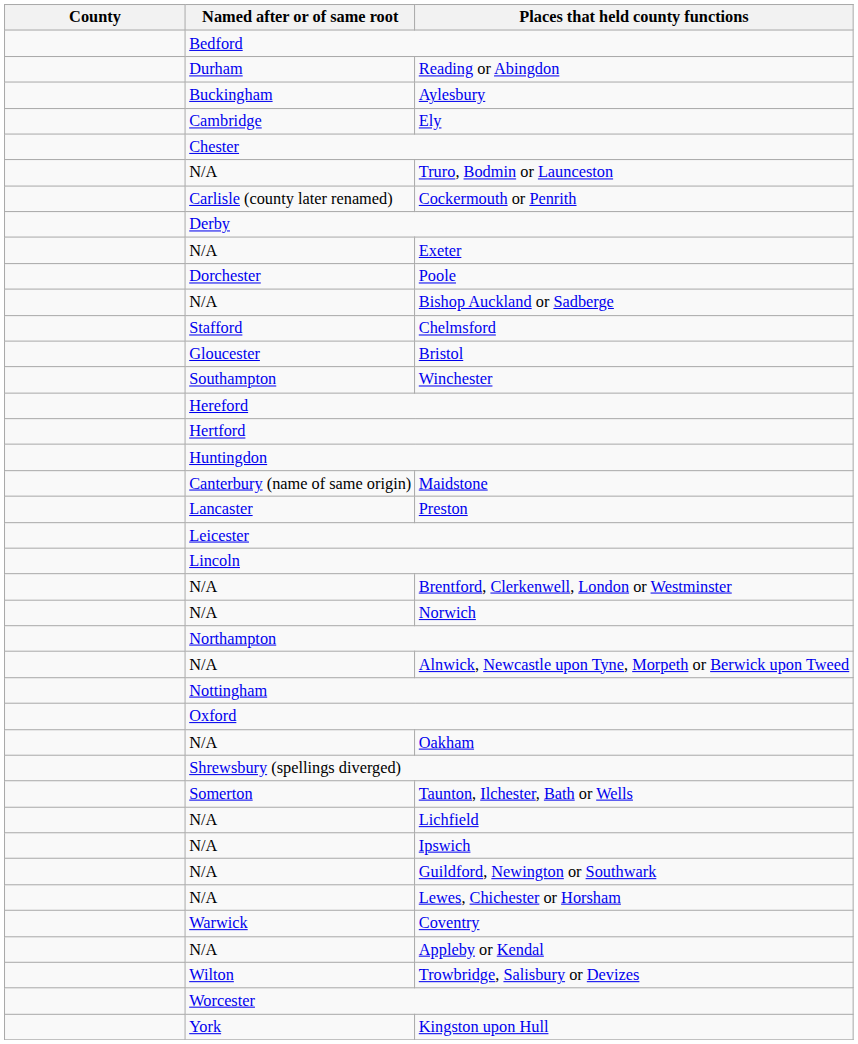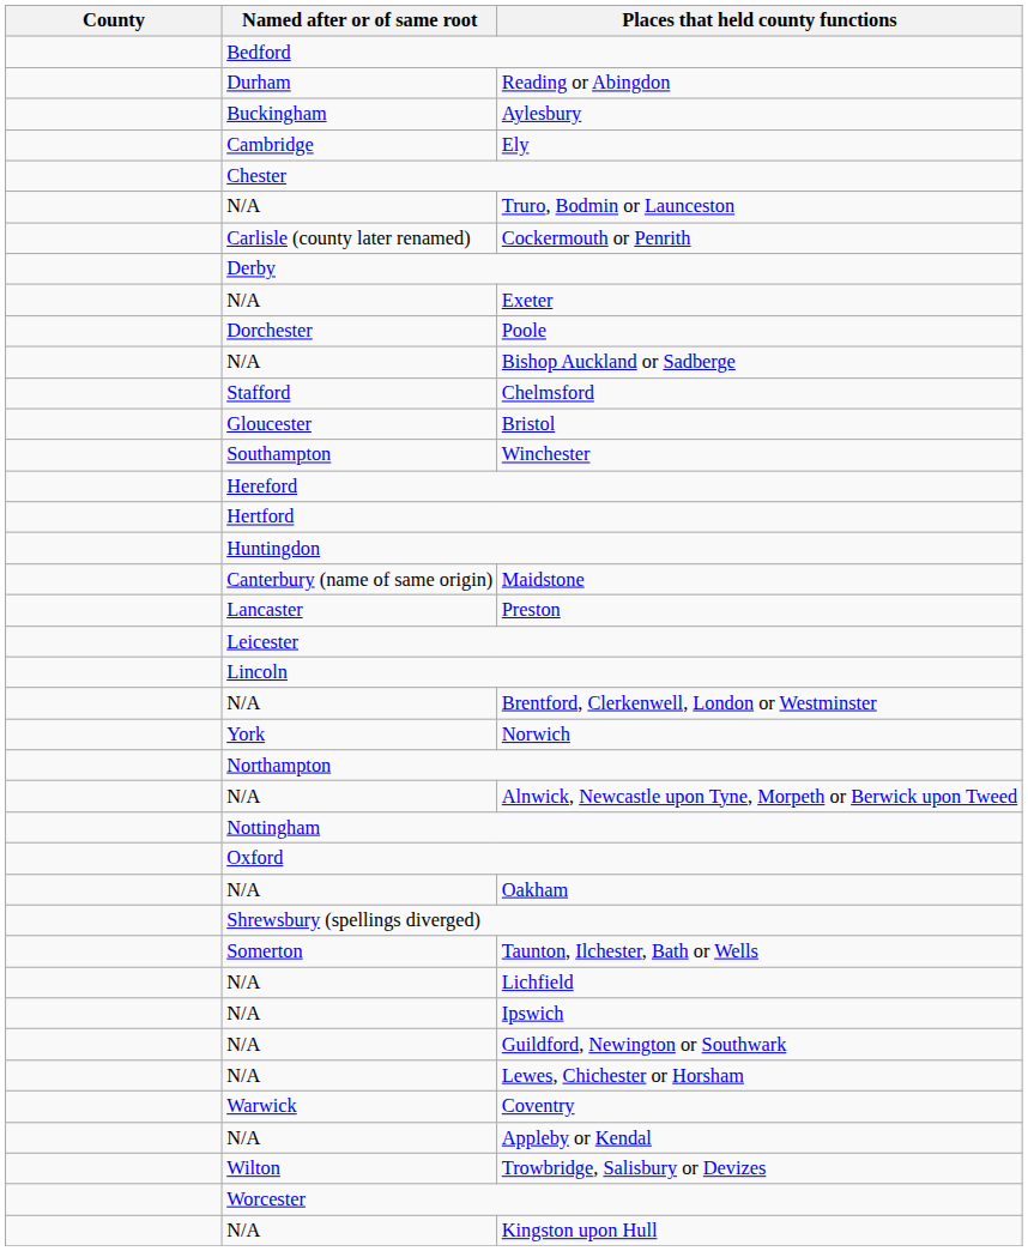 <table class="wikitable sortable">
 <tr>
 <th width="170px">County</th>
 <th>Named after or of same root</th>
 <th>Places that held county functions</th>
 </tr>
 <tr>
 <td></td>
 <td colspan=2><a href='#'>Bedford</a></td>
 </tr>
 <tr>
 <td></td>
 <td><a href='#'>Durham</a></td>
 <td><a href='#'>Reading</a> or <a href='#'>Abingdon</a></td>
 </tr>
 <tr>
 <td></td>
 <td><a href='#'>Buckingham</a></td>
 <td><a href='#'>Aylesbury</a></td>
 </tr>
 <tr>
 <td></td>
 <td><a href='#'>Cambridge</a></td>
 <td><a href='#'>Ely</a></td>
 </tr>
 <tr>
 <td></td>
 <td colspan=2><a href='#'>Chester</a></td>
 </tr>
 <tr>
 <td></td>
 <td>N/A</td>
 <td><a href='#'>Truro</a>, <a href='#'>Bodmin</a> or <a href='#'>Launceston</a></td>
 </tr>
 <tr>
 <td></td>
 <td><a href='#'>Carlisle</a> (county later renamed)</td>
 <td><a href='#'>Cockermouth</a> or <a href='#'>Penrith</a></td>
 </tr>
 <tr>
 <td></td>
 <td colspan=2><a href='#'>Derby</a> </td>
 </tr>
 <tr>
 <td></td>
 <td>N/A</td>
 <td><a href='#'>Exeter</a></td>
 </tr>
 <tr>
 <td></td>
 <td><a href='#'>Dorchester</a></td>
 <td><a href='#'>Poole</a></td>
 </tr>
 <tr>
 <td></td>
 <td>N/A</td>
 <td><a href='#'>Bishop Auckland</a> or <a href='#'>Sadberge</a></td>
 </tr>
 <tr>
 <td></td>
 <td><a href='#'>Stafford</a></td>
 <td><a href='#'>Chelmsford</a></td>
 </tr>
 <tr>
 <td></td>
 <td><a href='#'>Gloucester</a></td>
 <td><a href='#'>Bristol</a></td>
 </tr>
 <tr>
 <td></td>
 <td><a href='#'>Southampton</a></td>
 <td><a href='#'>Winchester</a></td>
 </tr>
 <tr>
 <td></td>
 <td colspan=2><a href='#'>Hereford</a></td>
 </tr>
 <tr>
 <td></td>
 <td colspan=2><a href='#'>Hertford</a></td>
 </tr>
 <tr>
 <td></td>
 <td colspan=2><a href='#'>Huntingdon</a></td>
 </tr>
 <tr>
 <td></td>
 <td><a href='#'>Canterbury</a> (name of same origin)</td>
 <td><a href='#'>Maidstone</a></td>
 </tr>
 <tr>
 <td></td>
 <td><a href='#'>Lancaster</a></td>
 <td><a href='#'>Preston</a></td>
 </tr>
 <tr>
 <td></td>
 <td colspan=2><a href='#'>Leicester</a></td>
 </tr>
 <tr>
 <td></td>
 <td colspan=2><a href='#'>Lincoln</a></td>
 </tr>
 <tr>
 <td></td>
 <td>N/A</td>
 <td><a href='#'>Brentford</a>, <a href='#'>Clerkenwell</a>, <a href='#'>London</a> or <a href='#'>Westminster</a></td>
 </tr>
 <tr>
 <td></td>
-<td>N/A</td>
+<td><a href='#'>York</a></td>
 <td><a href='#'>Norwich</a></td>
 </tr>
 <tr>
 <td></td>
 <td colspan=2><a href='#'>Northampton</a></td>
 </tr>
 <tr>
 <td></td>
 <td>N/A</td>
 <td><a href='#'>Alnwick</a>, <a href='#'>Newcastle upon Tyne</a>, <a href='#'>Morpeth</a> or <a href='#'>Berwick upon Tweed</a></td>
 </tr>
 <tr>
 <td></td>
 <td colspan=2><a href='#'>Nottingham</a></td>
 </tr>
 <tr>
 <td></td>
 <td colspan=2><a href='#'>Oxford</a></td>
 </tr>
 <tr>
 <td></td>
 <td>N/A</td>
 <td><a href='#'>Oakham</a></td>
 </tr>
 <tr>
 <td></td>
 <td colspan=2><a href='#'>Shrewsbury</a> (spellings diverged)</td>
 </tr>
 <tr>
 <td></td>
 <td><a href='#'>Somerton</a></td>
 <td><a href='#'>Taunton</a>, <a href='#'>Ilchester</a>, <a href='#'>Bath</a> or <a href='#'>Wells</a></td>
 </tr>
 <tr>
 <td></td>
 <td>N/A</td>
 <td><a href='#'>Lichfield</a></td>
 </tr>
 <tr>
 <td></td>
 <td>N/A</td>
 <td><a href='#'>Ipswich</a></td>
 </tr>
 <tr>
 <td></td>
 <td>N/A</td>
 <td><a href='#'>Guildford</a>, <a href='#'>Newington</a> or <a href='#'>Southwark</a></td>
 </tr>
 <tr>
 <td></td>
 <td>N/A</td>
 <td><a href='#'>Lewes</a>, <a href='#'>Chichester</a> or <a href='#'>Horsham</a></td>
 </tr>
 <tr>
 <td></td>
 <td><a href='#'>Warwick</a></td>
 <td><a href='#'>Coventry</a></td>
 </tr>
 <tr>
 <td></td>
 <td>N/A</td>
 <td><a href='#'>Appleby</a> or <a href='#'>Kendal</a></td>
 </tr>
 <tr>
 <td></td>
 <td><a href='#'>Wilton</a></td>
 <td><a href='#'>Trowbridge</a>, <a href='#'>Salisbury</a> or <a href='#'>Devizes</a></td>
 </tr>
 <tr>
 <td></td>
 <td colspan="2"><a href='#'>Worcester</a></td>
 </tr>
 <tr>
 <td></td>
-<td><a href='#'>York</a></td>
+<td>N/A</td>
 <td><a href='#'>Kingston upon Hull</a></td>
 </tr>
 </table>
